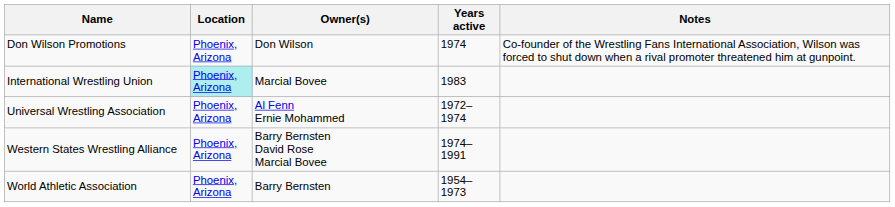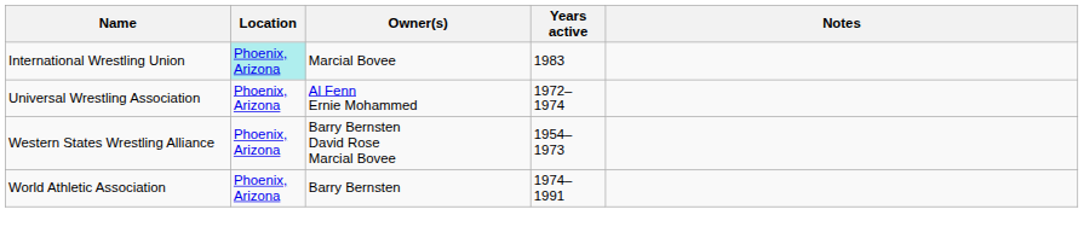 <table class=wikitable>
 <tr>
 <th width="21%">Name</th>
 <th width="7%">Location</th>
 <th width="21%">Owner(s)</th>
 <th width="7%">Years active</th>
 <th width="55%">Notes</th>
-</tr>
-<tr valign="top">
-<td>Don Wilson Promotions</td>
-<td><a href='#'>Phoenix, Arizona</a></td>
-<td>Don Wilson</td>
-<td>1974</td>
-<td>Co-founder of the Wrestling Fans International Association, Wilson was forced to shut down when a rival promoter threatened him at gunpoint.</td>
 </tr>
 <tr>
 <td>International Wrestling Union</td>
 <td style="background: paleturquoise;"><a href='#'>Phoenix, Arizona</a></td>
 <td>Marcial Bovee</td>
 <td>1983</td>
 <td></td>
 </tr>
 <tr>
 <td>Universal Wrestling Association</td>
 <td><a href='#'>Phoenix, Arizona</a></td>
 <td><a href='#'>Al Fenn</a><br>Ernie Mohammed</td>
 <td>1972–1974</td>
 <td></td>
 </tr>
 <tr>
 <td>Western States Wrestling Alliance</td>
 <td><a href='#'>Phoenix, Arizona</a></td>
 <td>Barry Bernsten<br>David Rose<br>Marcial Bovee</td>
-<td>1974–1991</td>
+<td>1954–1973</td>
 <td></td>
 </tr>
 <tr>
 <td>World Athletic Association</td>
 <td><a href='#'>Phoenix, Arizona</a></td>
 <td>Barry Bernsten</td>
-<td>1954–1973</td>
+<td>1974–1991</td>
 <td></td>
 </tr>
 </table>
